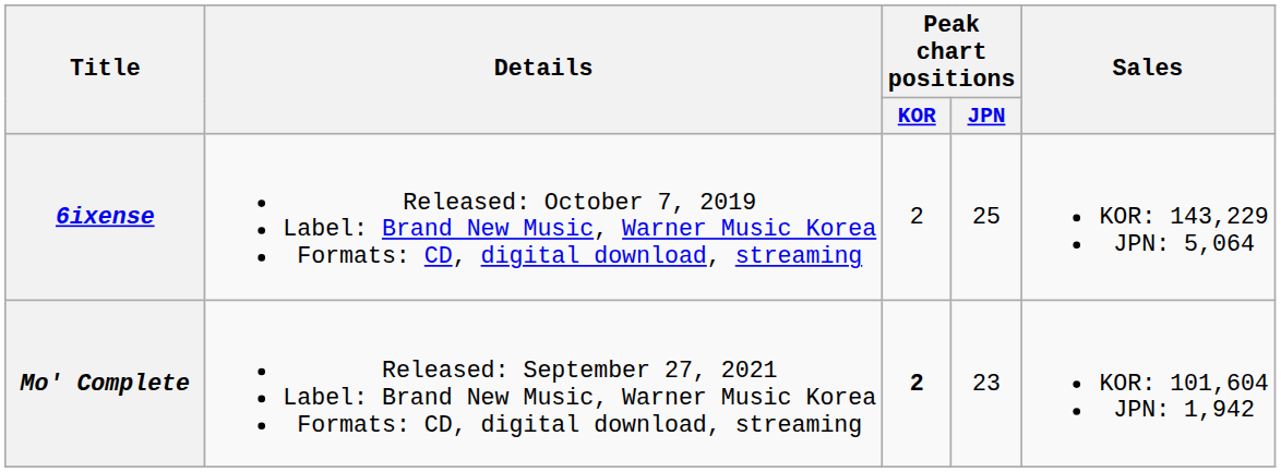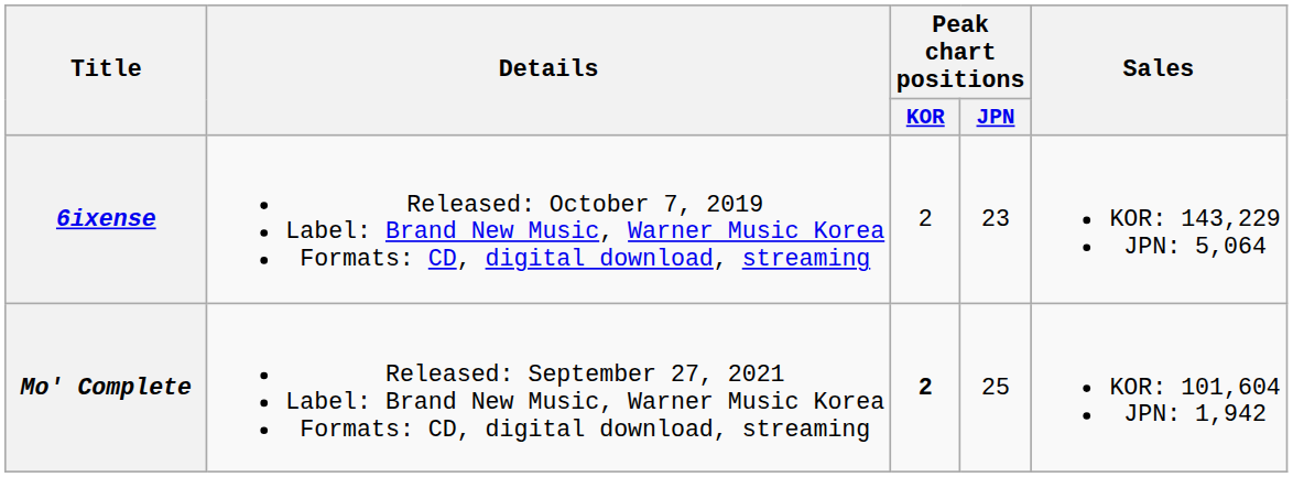 <table class="wikitable plainrowheaders" style="text-align:center;">
 <tr>
 <th scope="col" rowspan="2" style="width:8em;">Title</th>
 <th scope="col" rowspan="2">Details</th>
 <th colspan="2">Peak chart<br>positions</th>
 <th scope="col" rowspan="2">Sales</th>
 </tr>
 <tr>
 <th scope="col" style="width:2.8em;font-size:90%;"><a href='#'>KOR</a><br></th>
 <th scope="col" style="width:2.8em;font-size:90%;"><a href='#'>JPN</a><br></th>
 </tr>
 <tr>
 <th scope="row"><em><a href='#'>6ixense</a></em></th>
 <td><br><ul><li>Released: October 7, 2019</li><li>Label: <a href='#'>Brand New Music</a>, <a href='#'>Warner Music Korea</a></li><li>Formats: <a href='#'>CD</a>, <a href='#'>digital download</a>, <a href='#'>streaming</a></li></ul></td>
 <td>2</td>
-<td>25</td>
+<td>23</td>
 <td><br><ul><li>KOR: 143,229</li><li>JPN: 5,064 </li></ul></td>
 </tr>
 <tr>
 <th scope="row"><em>Mo' Complete</em></th>
 <td><br><ul><li>Released: September 27, 2021</li><li>Label: Brand New Music, Warner Music Korea</li><li>Formats: CD, digital download, streaming</li></ul></td>
 <td><strong>2</strong></td>
-<td>23</td>
+<td>25</td>
 <td><br><ul><li>KOR: 101,604</li><li>JPN: 1,942 </li></ul></td>
 </tr>
 </table>
